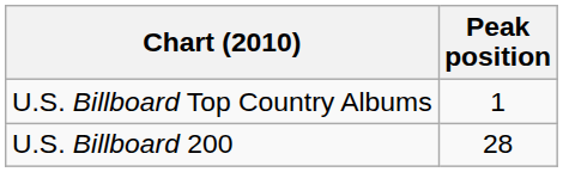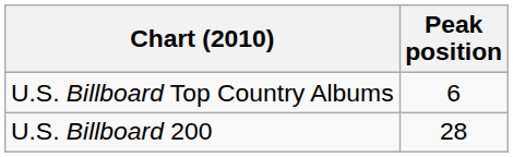 <table class="wikitable">
 <tr>
 <th>Chart (2010)</th>
 <th>Peak<br>position</th>
 </tr>
 <tr>
 <td>U.S. <em>Billboard</em> Top Country Albums</td>
-<td style="text-align:center;">1</td>
+<td style="text-align:center;">6</td>
 </tr>
 <tr>
 <td>U.S. <em>Billboard</em> 200</td>
 <td style="text-align:center;">28</td>
 </tr>
 </table>
